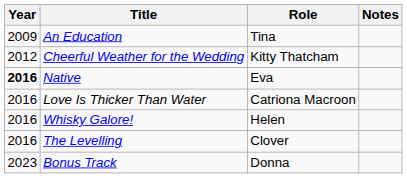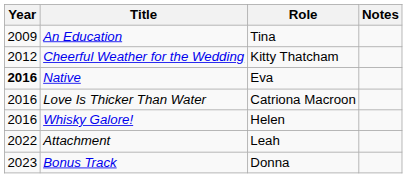 <table class="wikitable sortable">
 <tr>
 <th>Year</th>
 <th>Title</th>
 <th>Role</th>
 <th>Notes</th>
 </tr>
 <tr>
 <td>2009</td>
 <td><em><a href='#'>An Education</a></em></td>
 <td>Tina</td>
 <td></td>
 </tr>
 <tr>
 <td>2012</td>
 <td><em><a href='#'>Cheerful Weather for the Wedding</a></em></td>
 <td>Kitty Thatcham</td>
 <td></td>
 </tr>
 <tr>
 <td><strong>2016</strong></td>
 <td><em><a href='#'>Native</a></em></td>
 <td>Eva</td>
 <td></td>
 </tr>
 <tr>
 <td>2016</td>
 <td><em>Love Is Thicker Than Water</em></td>
 <td>Catriona Macroon</td>
 <td></td>
 </tr>
 <tr>
 <td>2016</td>
 <td><em><a href='#'>Whisky Galore!</a></em></td>
 <td>Helen</td>
 <td></td>
 </tr>
 <tr>
-<td>2016</td>
-<td><em><a href='#'>The Levelling</a></em></td>
-<td>Clover</td>
+<td>2022</td>
+<td><em>Attachment</em></td>
+<td>Leah</td>
 <td></td>
 </tr>
 <tr>
 <td>2023</td>
 <td><em><a href='#'>Bonus Track</a></em></td>
 <td>Donna</td>
 </tr>
 </table>
